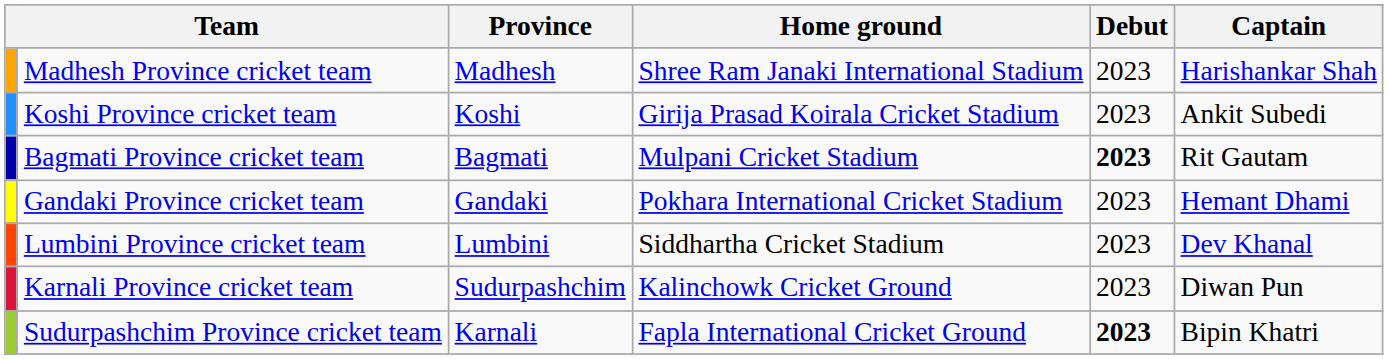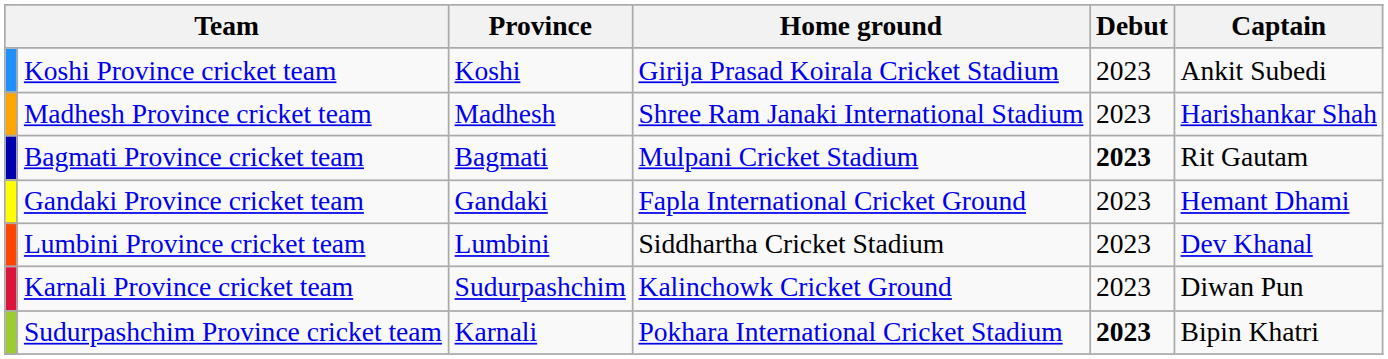 <table class="wikitable">
 <tr>
 <th colspan="2">Team</th>
 <th>Province</th>
 <th>Home ground</th>
 <th>Debut</th>
 <th>Captain</th>
 </tr>
 <tr>
+<td style="background:dodgerblue"></td>
+<td><a href='#'>Koshi Province cricket team</a></td>
+<td><a href='#'>Koshi</a></td>
+<td><a href='#'>Girija Prasad Koirala Cricket Stadium</a></td>
+<td>2023</td>
+<td>Ankit Subedi</td>
+</tr>
+<tr>
 <td style="background:orange"></td>
 <td><a href='#'>Madhesh Province cricket team</a></td>
 <td><a href='#'>Madhesh</a></td>
 <td><a href='#'>Shree Ram Janaki International Stadium</a></td>
 <td>2023</td>
 <td><a href='#'>Harishankar Shah</a></td>
-</tr>
-<tr>
-<td style="background:dodgerblue"></td>
-<td><a href='#'>Koshi Province cricket team</a></td>
-<td><a href='#'>Koshi</a></td>
-<td><a href='#'>Girija Prasad Koirala Cricket Stadium</a></td>
-<td>2023</td>
-<td>Ankit Subedi</td>
 </tr>
 <tr>
 <td style="background:#0000AF"></td>
 <td><a href='#'>Bagmati Province cricket team</a></td>
 <td><a href='#'>Bagmati</a></td>
 <td><a href='#'>Mulpani Cricket Stadium</a></td>
 <td><strong>2023</strong></td>
 <td>Rit Gautam</td>
 </tr>
 <tr>
 <td style="background:yellow"></td>
 <td><a href='#'>Gandaki Province cricket team</a></td>
 <td><a href='#'>Gandaki</a></td>
-<td><a href='#'>Pokhara International Cricket Stadium</a></td>
+<td><a href='#'>Fapla International Cricket Ground</a></td>
 <td>2023</td>
 <td><a href='#'>Hemant Dhami</a></td>
 </tr>
 <tr>
 <td style="background:orangered"></td>
 <td><a href='#'>Lumbini Province cricket team</a></td>
 <td><a href='#'>Lumbini</a></td>
 <td>Siddhartha Cricket Stadium</td>
 <td>2023</td>
 <td><a href='#'>Dev Khanal</a></td>
 </tr>
 <tr>
 <td style="background:crimson"></td>
 <td><a href='#'>Karnali Province cricket team</a></td>
 <td><a href='#'>Sudurpashchim</a></td>
 <td><a href='#'>Kalinchowk Cricket Ground</a></td>
 <td>2023</td>
 <td>Diwan Pun</td>
 </tr>
 <tr>
 <td style="background:yellowgreen"></td>
 <td><a href='#'>Sudurpashchim Province cricket team</a></td>
 <td><a href='#'>Karnali</a></td>
-<td><a href='#'>Fapla International Cricket Ground</a></td>
+<td><a href='#'>Pokhara International Cricket Stadium</a></td>
 <td><strong>2023</strong></td>
 <td>Bipin Khatri</td>
 </tr>
 </table>
